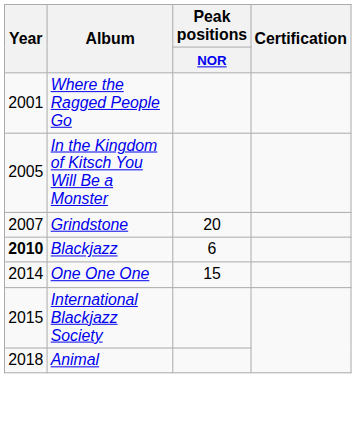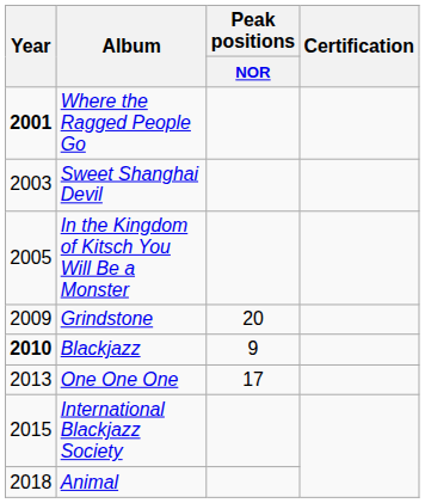 <table class="wikitable">
 <tr>
 <th rowspan="2" style="text-align:center; width:10px;">Year</th>
 <th rowspan="2" style="text-align:center; width:120px;">Album</th>
 <th style="text-align:center; width:20px;">Peak positions</th>
 <th rowspan="2" style="text-align:center; width:70px;">Certification</th>
 </tr>
 <tr>
 <th width="20"><small><a href='#'>NOR</a><br></small></th>
 </tr>
 <tr>
-<td>2001</td>
+<td><strong>2001</strong></td>
 <td><em><a href='#'>Where the Ragged People Go</a></em></td>
+<td style="text-align:center;"></td>
+<td></td>
+</tr>
+<tr>
+<td>2003</td>
+<td><em><a href='#'>Sweet Shanghai Devil</a></em></td>
 <td style="text-align:center;"></td>
 <td></td>
 </tr>
 <tr>
 <td>2005</td>
 <td><em><a href='#'>In the Kingdom of Kitsch You Will Be a Monster</a></em></td>
 <td style="text-align:center;"></td>
 <td></td>
 </tr>
 <tr>
-<td>2007</td>
+<td>2009</td>
 <td><em><a href='#'>Grindstone</a></em></td>
 <td style="text-align:center;">20</td>
 <td></td>
 </tr>
 <tr>
 <td><strong>2010</strong></td>
 <td><em><a href='#'>Blackjazz</a></em></td>
-<td style="text-align:center;">6</td>
+<td style="text-align:center;">9</td>
 <td></td>
 </tr>
 <tr>
-<td>2014</td>
+<td>2013</td>
 <td><em><a href='#'>One One One</a></em></td>
-<td style="text-align:center;">15</td>
+<td style="text-align:center;">17</td>
 <td></td>
 </tr>
 <tr>
 <td>2015</td>
 <td><em><a href='#'>International Blackjazz Society</a></em></td>
 <td style="text-align:center;"></td>
 </tr>
 <tr>
 <td>2018</td>
 <td><em><a href='#'>Animal</a></em></td>
 <td style="text-align:center;"></td>
 </tr>
 </table>
